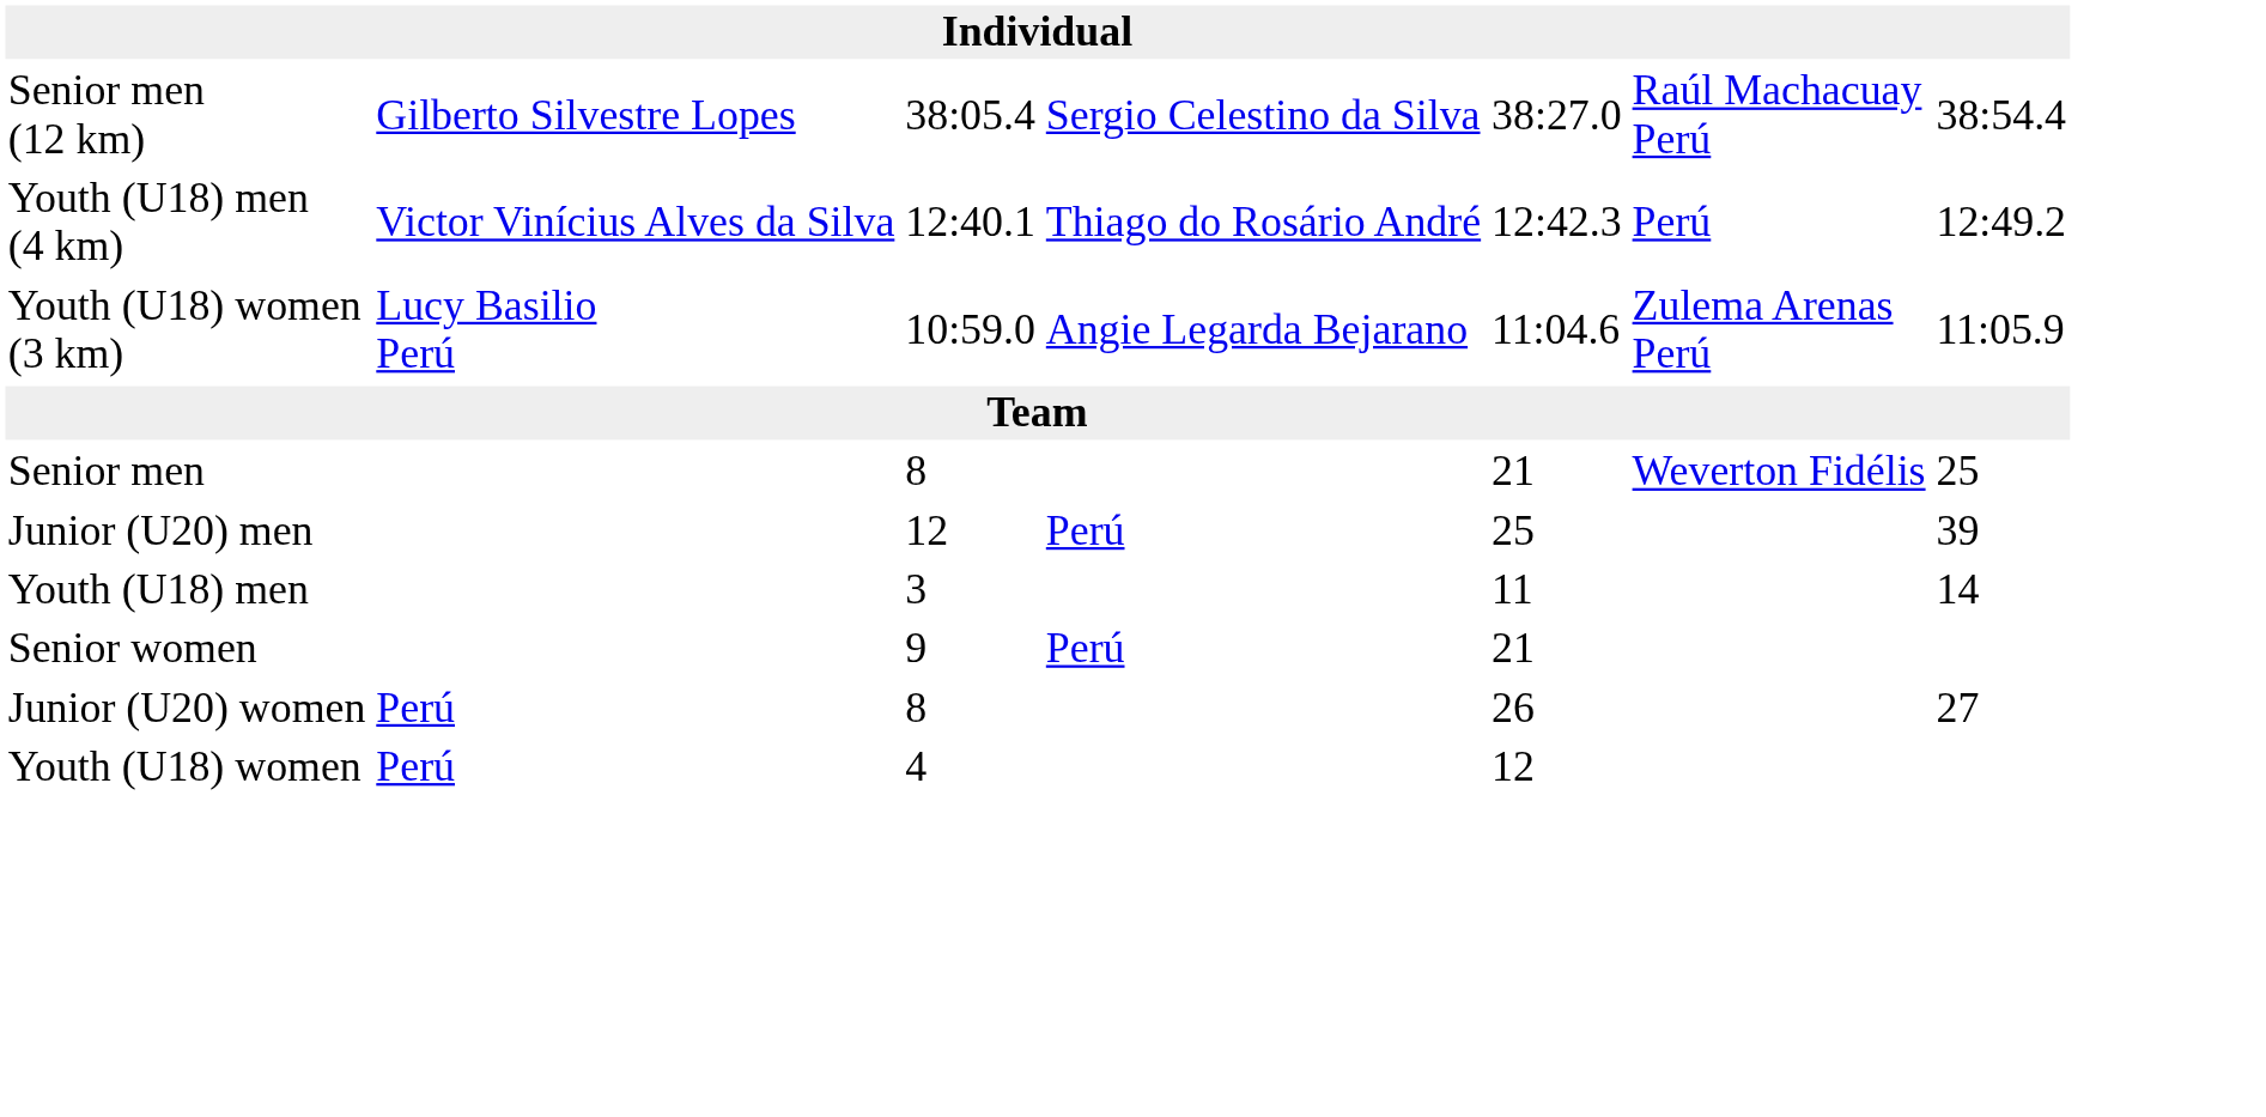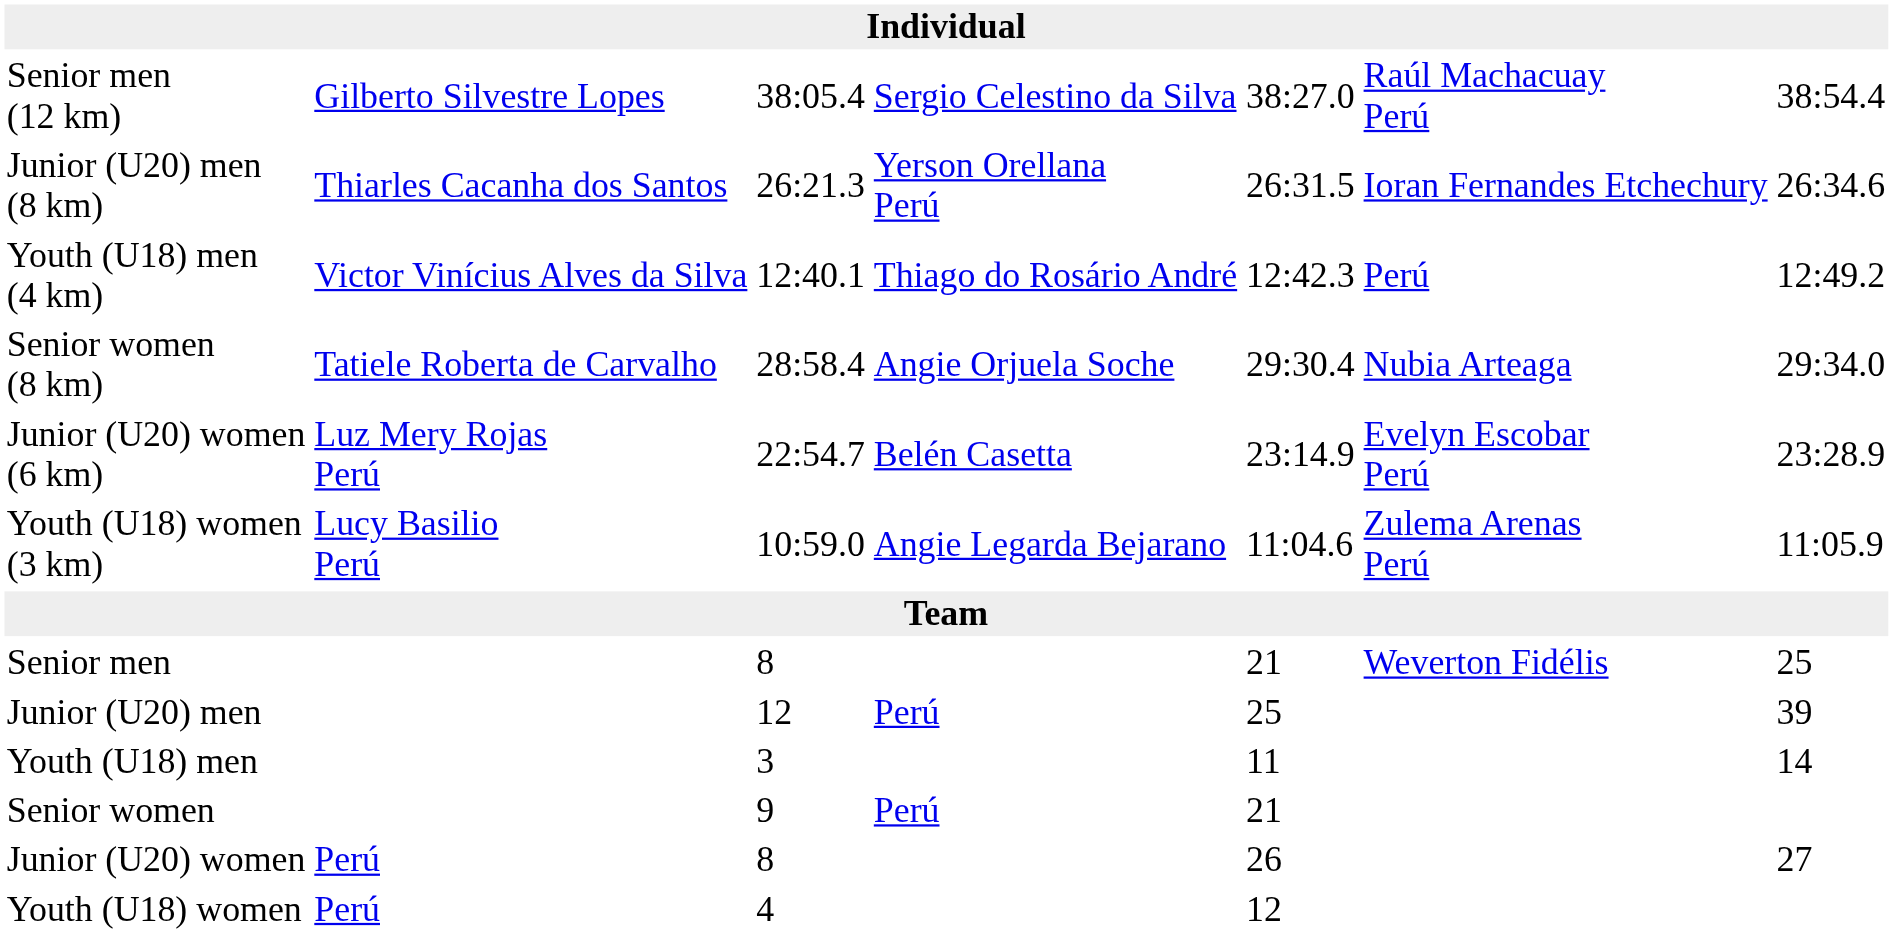 <table>
 <tr>
 <td colspan=7 bgcolor=#eeeeee style=text-align:center;><strong>Individual</strong></td>
 </tr>
 <tr>
 <td>Senior men<br>(12 km)</td>
 <td><a href='#'>Gilberto Silvestre Lopes</a><br></td>
 <td>38:05.4</td>
 <td><a href='#'>Sergio Celestino da Silva</a><br></td>
 <td>38:27.0</td>
 <td><a href='#'>Raúl Machacuay</a><br> <a href='#'>Perú</a></td>
 <td>38:54.4</td>
 </tr>
 <tr>
+<td>Junior (U20) men<br>(8 km)</td>
+<td><a href='#'>Thiarles Cacanha dos Santos</a><br></td>
+<td>26:21.3</td>
+<td><a href='#'>Yerson Orellana</a><br> <a href='#'>Perú</a></td>
+<td>26:31.5</td>
+<td><a href='#'>Ioran Fernandes Etchechury</a><br></td>
+<td>26:34.6</td>
+</tr>
+<tr>
 <td>Youth (U18) men<br>(4 km)</td>
 <td><a href='#'>Victor Vinícius Alves da Silva</a><br></td>
 <td>12:40.1</td>
 <td><a href='#'>Thiago do Rosário André</a><br></td>
 <td>12:42.3</td>
 <td> <a href='#'>Perú</a></td>
 <td>12:49.2</td>
+</tr>
+<tr>
+<td>Senior women<br>(8 km)</td>
+<td><a href='#'>Tatiele Roberta de Carvalho</a><br></td>
+<td>28:58.4</td>
+<td><a href='#'>Angie Orjuela Soche</a><br></td>
+<td>29:30.4</td>
+<td><a href='#'>Nubia Arteaga</a><br></td>
+<td>29:34.0</td>
+</tr>
+<tr>
+<td>Junior (U20) women<br>(6 km)</td>
+<td><a href='#'>Luz Mery Rojas</a><br> <a href='#'>Perú</a></td>
+<td>22:54.7</td>
+<td><a href='#'>Belén Casetta</a><br></td>
+<td>23:14.9</td>
+<td><a href='#'>Evelyn Escobar</a><br> <a href='#'>Perú</a></td>
+<td>23:28.9</td>
 </tr>
 <tr>
 <td>Youth (U18) women<br>(3 km)</td>
 <td><a href='#'>Lucy Basilio</a><br> <a href='#'>Perú</a></td>
 <td>10:59.0</td>
 <td><a href='#'>Angie Legarda Bejarano</a><br></td>
 <td>11:04.6</td>
 <td><a href='#'>Zulema Arenas</a><br> <a href='#'>Perú</a></td>
 <td>11:05.9</td>
 </tr>
 <tr>
 <td colspan=7 bgcolor=#eeeeee style=text-align:center;><strong>Team</strong></td>
 </tr>
 <tr>
 <td>Senior men</td>
 <td></td>
 <td>8</td>
 <td></td>
 <td>21</td>
 <td><a href='#'>Weverton Fidélis</a><br></td>
 <td>25</td>
 </tr>
 <tr>
 <td>Junior (U20) men</td>
 <td></td>
 <td>12</td>
 <td> <a href='#'>Perú</a></td>
 <td>25</td>
 <td></td>
 <td>39</td>
 </tr>
 <tr>
 <td>Youth (U18) men</td>
 <td></td>
 <td>3</td>
 <td></td>
 <td>11</td>
 <td></td>
 <td>14</td>
 </tr>
 <tr>
 <td>Senior women</td>
 <td></td>
 <td>9</td>
 <td> <a href='#'>Perú</a></td>
 <td>21</td>
 <td></td>
 <td></td>
 </tr>
 <tr>
 <td>Junior (U20) women</td>
 <td> <a href='#'>Perú</a></td>
 <td>8</td>
 <td></td>
 <td>26</td>
 <td></td>
 <td>27</td>
 </tr>
 <tr>
 <td>Youth (U18) women</td>
 <td> <a href='#'>Perú</a></td>
 <td>4</td>
 <td></td>
 <td>12</td>
 <td></td>
 <td></td>
 </tr>
 </table>
